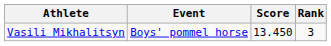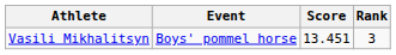 <table class="wikitable" border="1" style="font-size:90%">
 <tr>
 <th>Athlete</th>
 <th>Event</th>
 <th>Score</th>
 <th>Rank</th>
 </tr>
 <tr>
 <td rowspan=1><a href='#'>Vasili Mikhalitsyn</a></td>
 <td><a href='#'>Boys' pommel horse</a></td>
-<td align=center>13.450</td>
+<td align=center>13.451</td>
 <td align=center>3</td>
 </tr>
 </table>
